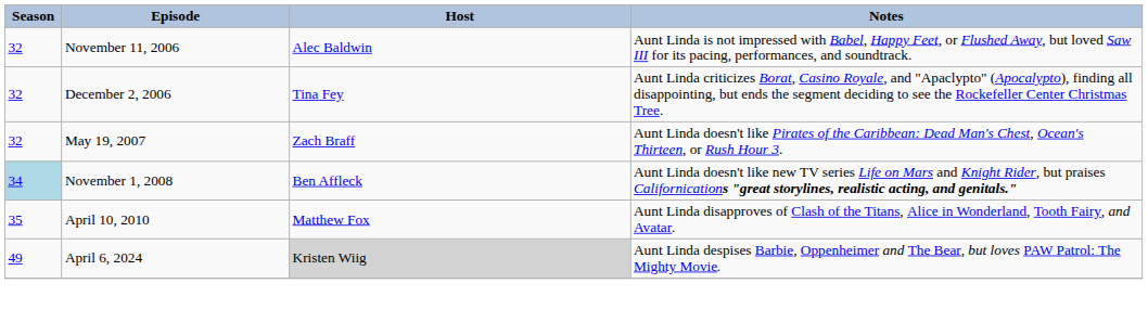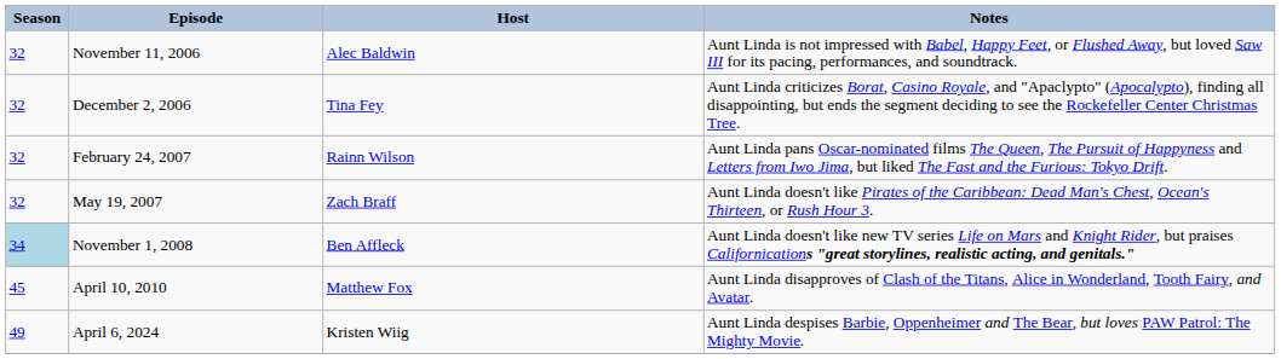 <table class="wikitable" style="width:100%;">
 <tr>
 <th style="background:#B0C4DE;" width="5%">Season</th>
 <th style="background:#B0C4DE;" width="20%">Episode</th>
 <th style="background:#B0C4DE;" width="30%">Host</th>
 <th style="background:#B0C4DE;" width="45%">Notes</th>
 </tr>
 <tr>
 <td><a href='#'>32</a></td>
 <td>November 11, 2006</td>
 <td><a href='#'>Alec Baldwin</a></td>
 <td>Aunt Linda is not impressed with <em><a href='#'>Babel</a></em>, <em><a href='#'>Happy Feet</a></em>, or <em><a href='#'>Flushed Away</a></em>, but loved <em><a href='#'>Saw III</a></em> for its pacing, performances, and soundtrack.</td>
 </tr>
 <tr>
 <td><a href='#'>32</a></td>
 <td>December 2, 2006</td>
 <td><a href='#'>Tina Fey</a></td>
 <td>Aunt Linda criticizes <em><a href='#'>Borat</a></em>, <em><a href='#'>Casino Royale</a></em>, and "Apaclypto" (<em><a href='#'>Apocalypto</a></em>), finding all disappointing, but ends the segment deciding to see the <a href='#'>Rockefeller Center Christmas Tree</a>.</td>
 </tr>
 <tr>
 <td><a href='#'>32</a></td>
+<td>February 24, 2007</td>
+<td><a href='#'>Rainn Wilson</a></td>
+<td>Aunt Linda pans <a href='#'>Oscar-nominated</a> films <em><a href='#'>The Queen</a></em>, <em><a href='#'>The Pursuit of Happyness</a></em> and <em><a href='#'>Letters from Iwo Jima</a></em>, but liked <em><a href='#'>The Fast and the Furious: Tokyo Drift</a></em>.</td>
+</tr>
+<tr>
+<td><a href='#'>32</a></td>
 <td>May 19, 2007</td>
 <td><a href='#'>Zach Braff</a></td>
 <td>Aunt Linda doesn't like <em><a href='#'>Pirates of the Caribbean: Dead Man's Chest</a></em>, <em><a href='#'>Ocean's Thirteen</a></em>, or <em><a href='#'>Rush Hour 3</a></em>.</td>
 </tr>
 <tr>
 <td style="background: lightblue;"><a href='#'>34</a></td>
 <td>November 1, 2008</td>
 <td><a href='#'>Ben Affleck</a></td>
 <td>Aunt Linda doesn't like new TV series <em><a href='#'>Life on Mars</a></em> and <em><a href='#'>Knight Rider</a></em>, but praises <em><a href='#'>Californication</a><strong>s "great storylines, realistic acting, and genitals."</td>
 </tr>
 <tr>
-<td><a href='#'>35</a></td>
+<td><a href='#'>45</a></td>
 <td>April 10, 2010</td>
 <td><a href='#'>Matthew Fox</a></td>
 <td>Aunt Linda disapproves of </em><a href='#'>Clash of the Titans</a><em>, </em><a href='#'>Alice in Wonderland</a><em>, </em><a href='#'>Tooth Fairy</a><em>, and </em><a href='#'>Avatar</a><em>.</td>
 </tr>
 <tr>
 <td><a href='#'>49</a></td>
 <td>April 6, 2024</td>
-<td style="background: lightgrey;">Kristen Wiig</td>
+<td>Kristen Wiig</td>
 <td>Aunt Linda despises </em><a href='#'>Barbie</a><em>, </em><a href='#'>Oppenheimer</a><em> and </em><a href='#'>The Bear</a><em>, but loves </em><a href='#'>PAW Patrol: The Mighty Movie</a><em>.</td>
 </tr>
 <tr>
 </tr>
 </table>
